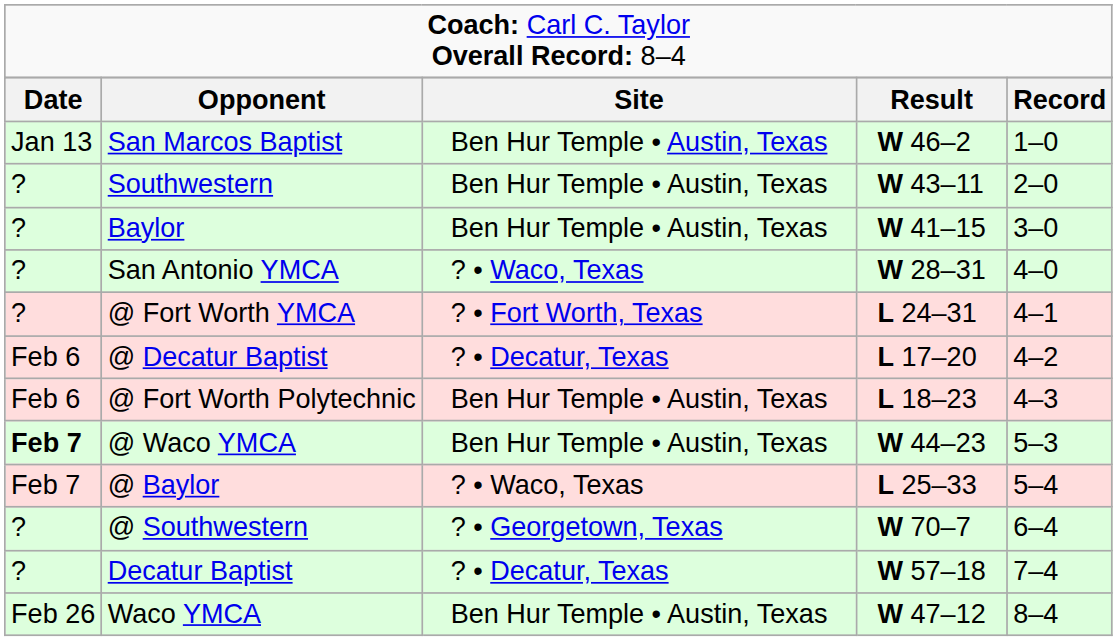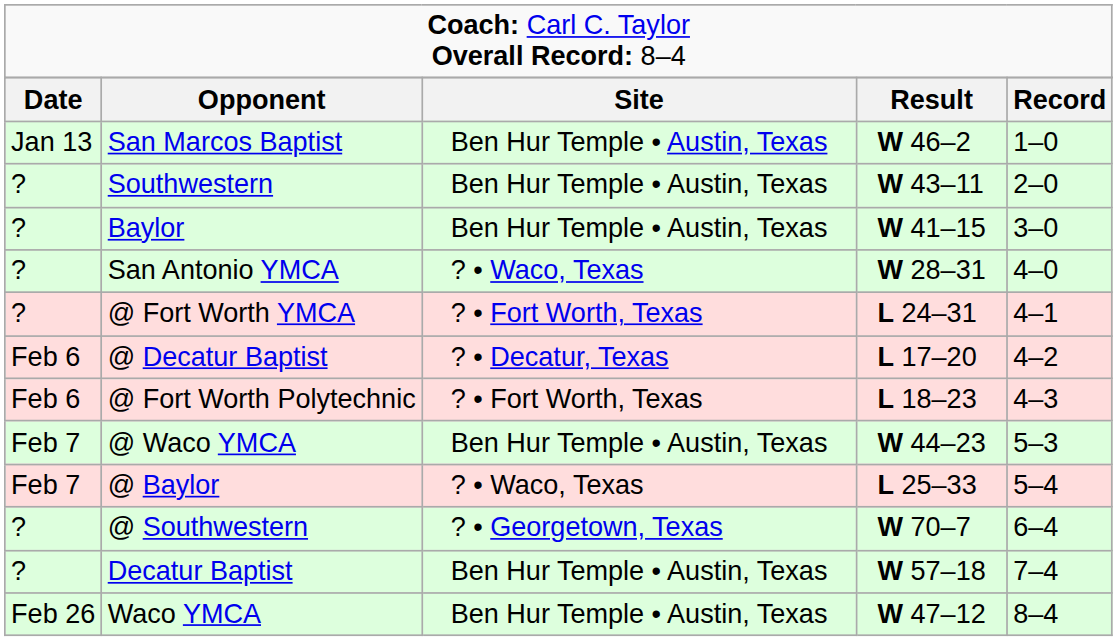 <table class="wikitable">
 <tr>
 <td colspan=8 style="text-align: center;"><strong>Coach:</strong> <a href='#'>Carl C. Taylor</a><br><strong>Overall Record:</strong> 8–4</td>
 </tr>
 <tr>
 </tr>
 <tr>
 <th>Date</th>
 <th>Opponent</th>
 <th>Site</th>
 <th>Result</th>
 <th>Record</th>
 </tr>
 <tr style="background: #ddffdd;">
 <td>Jan 13</td>
 <td><a href='#'>San Marcos Baptist</a></td>
 <td>   Ben Hur Temple • <a href='#'>Austin, Texas</a>   </td>
 <td>  <strong>W</strong> 46–2  </td>
 <td>1–0</td>
 </tr>
 <tr style="background: #ddffdd;">
 <td>?</td>
 <td><a href='#'>Southwestern</a></td>
 <td>   Ben Hur Temple • Austin, Texas   </td>
 <td>  <strong>W</strong> 43–11  </td>
 <td>2–0</td>
 </tr>
 <tr style="background: #ddffdd;">
 <td>?</td>
 <td><a href='#'>Baylor</a></td>
 <td>   Ben Hur Temple • Austin, Texas   </td>
 <td>  <strong>W</strong> 41–15  </td>
 <td>3–0</td>
 </tr>
 <tr style="background: #ddffdd;">
 <td>?</td>
 <td>San Antonio <a href='#'>YMCA</a></td>
 <td>   ? • <a href='#'>Waco, Texas</a>   </td>
 <td>  <strong>W</strong> 28–31  </td>
 <td>4–0</td>
 </tr>
 <tr style="background: #ffdddd;">
 <td>?</td>
 <td>@ Fort Worth <a href='#'>YMCA</a></td>
 <td>   ? • <a href='#'>Fort Worth, Texas</a>   </td>
 <td>  <strong>L</strong> 24–31  </td>
 <td>4–1</td>
 </tr>
 <tr style="background: #ffdddd;">
 <td>Feb 6</td>
 <td>@ <a href='#'>Decatur Baptist</a></td>
 <td>   ? • <a href='#'>Decatur, Texas</a>   </td>
 <td>  <strong>L</strong> 17–20  </td>
 <td>4–2</td>
 </tr>
 <tr style="background: #ffdddd;">
 <td>Feb 6</td>
 <td>@ Fort Worth Polytechnic</td>
-<td>   Ben Hur Temple • Austin, Texas   </td>
+<td>   ? • Fort Worth, Texas   </td>
 <td>  <strong>L</strong> 18–23  </td>
 <td>4–3</td>
 </tr>
 <tr style="background: #ddffdd;">
-<td><strong>Feb 7</strong></td>
+<td>Feb 7</td>
 <td>@ Waco <a href='#'>YMCA</a></td>
 <td>   Ben Hur Temple • Austin, Texas   </td>
 <td>  <strong>W</strong> 44–23  </td>
 <td>5–3</td>
 </tr>
 <tr style="background: #ffdddd;">
 <td>Feb 7</td>
 <td>@ <a href='#'>Baylor</a></td>
 <td>   ? • Waco, Texas   </td>
 <td>  <strong>L</strong> 25–33  </td>
 <td>5–4</td>
 </tr>
 <tr style="background: #ddffdd;">
 <td>?</td>
 <td>@ <a href='#'>Southwestern</a></td>
 <td>   ? • <a href='#'>Georgetown, Texas</a>   </td>
 <td>  <strong>W</strong> 70–7  </td>
 <td>6–4</td>
 </tr>
 <tr style="background: #ddffdd;">
 <td>?</td>
 <td><a href='#'>Decatur Baptist</a></td>
-<td>   ? • <a href='#'>Decatur, Texas</a>   </td>
+<td>   Ben Hur Temple • Austin, Texas   </td>
 <td>  <strong>W</strong> 57–18  </td>
 <td>7–4</td>
 </tr>
 <tr style="background: #ddffdd;">
 <td>Feb 26</td>
 <td>Waco <a href='#'>YMCA</a></td>
 <td>   Ben Hur Temple • Austin, Texas   </td>
 <td>  <strong>W</strong> 47–12  </td>
 <td>8–4</td>
 </tr>
 </table>
